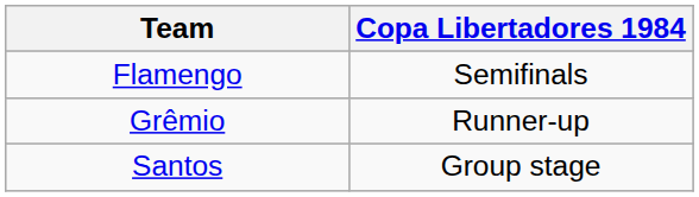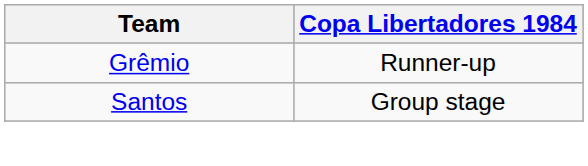 <table class="wikitable">
 <tr>
 <th width= 50%>Team</th>
 <th width= 50%><a href='#'>Copa Libertadores 1984</a></th>
-</tr>
-<tr align="center">
-<td><a href='#'>Flamengo</a></td>
-<td>Semifinals</td>
 </tr>
 <tr align="center">
 <td><a href='#'>Grêmio</a></td>
 <td>Runner-up</td>
 </tr>
 <tr align="center">
 <td><a href='#'>Santos</a></td>
 <td>Group stage</td>
 </tr>
 </table>
